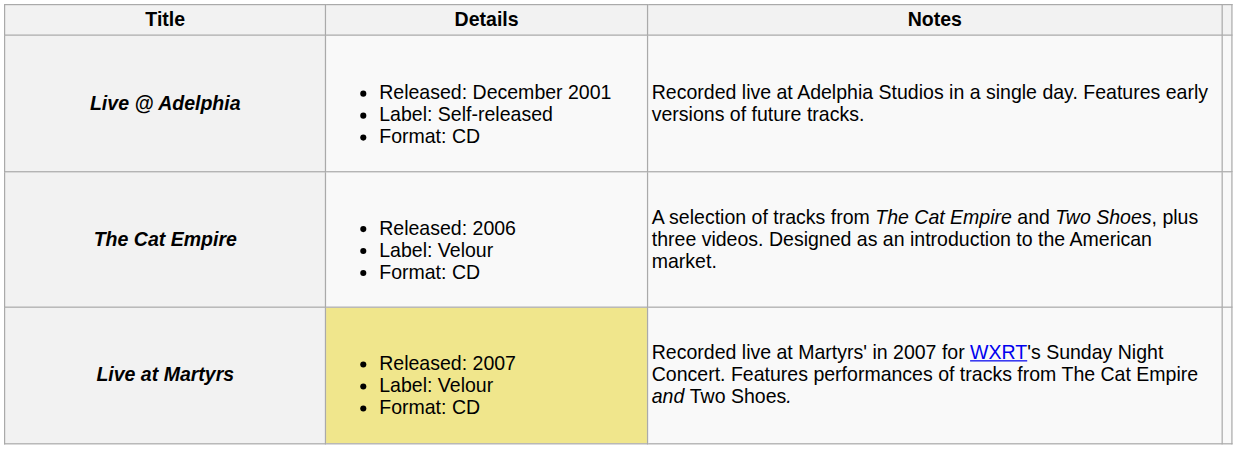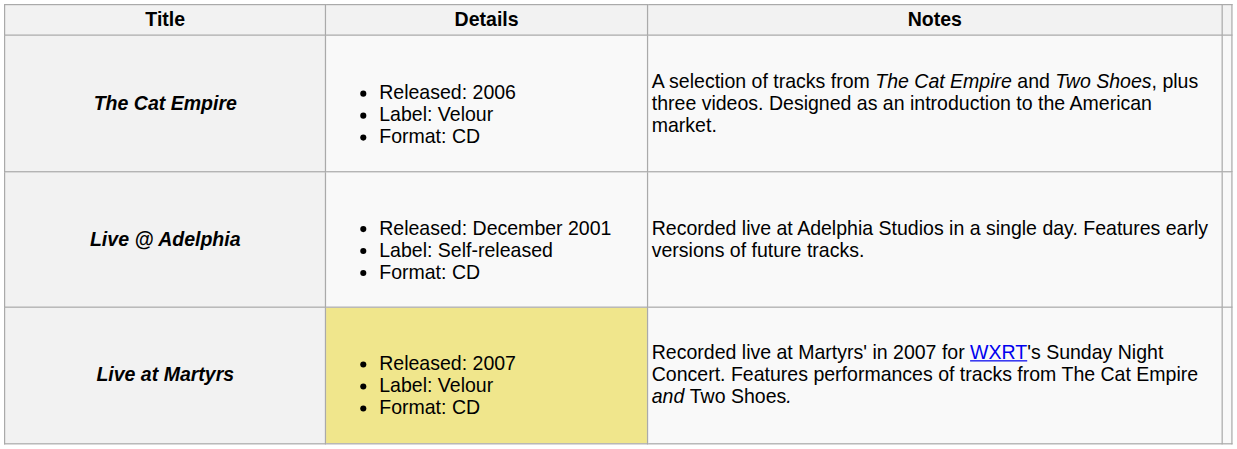 <table class="wikitable plainrowheaders">
 <tr>
 <th scope="col" style="width:16em;">Title</th>
 <th scope="col" style="width:16em;">Details</th>
 <th scope="col" style="width:29em;">Notes</th>
 <th scope="col" class="unsortable"></th>
 </tr>
 <tr>
+<th scope="row"><em>The Cat Empire</em></th>
+<td><br><ul><li>Released: 2006</li><li>Label: Velour</li><li>Format: CD</li></ul></td>
+<td>A selection of tracks from <em>The Cat Empire</em> and <em>Two Shoes</em>, plus three videos. Designed as an introduction to the American market.</td>
+<td></td>
+</tr>
+<tr>
 <th scope="row"><em>Live @ Adelphia</em></th>
 <td><br><ul><li>Released: December 2001</li><li>Label: Self-released</li><li>Format: CD</li></ul></td>
 <td>Recorded live at Adelphia Studios in a single day. Features early versions of future tracks.</td>
-<td></td>
-</tr>
-<tr>
-<th scope="row"><em>The Cat Empire</em></th>
-<td><br><ul><li>Released: 2006</li><li>Label: Velour</li><li>Format: CD</li></ul></td>
-<td>A selection of tracks from <em>The Cat Empire</em> and <em>Two Shoes</em>, plus three videos. Designed as an introduction to the American market.</td>
 <td></td>
 </tr>
 <tr>
 <th scope="row"><em>Live at Martyrs<strong></th>
 <td style="background: khaki;"><br><ul><li>Released: 2007</li><li>Label: Velour</li><li>Format: CD</li></ul></td>
 <td>Recorded live at Martyrs' in 2007 for <a href='#'>WXRT</a>'s Sunday Night Concert. Features performances of tracks from </em>The Cat Empire<em> and </em>Two Shoes<em>.</td>
 <td></td>
 </tr>
 </table>
